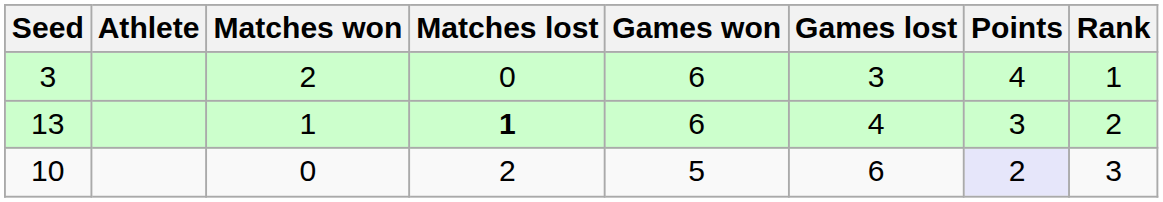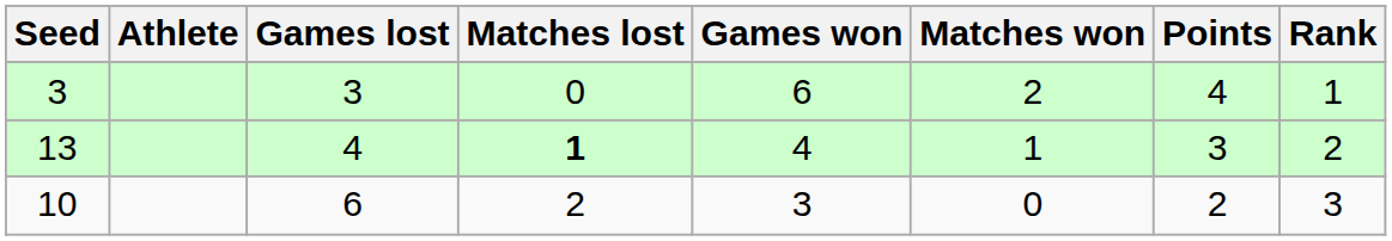 <table class="wikitable">
 <tr>
 <th>Seed</th>
 <th>Athlete</th>
-<th>Matches won</th>
+<th>Games lost</th>
 <th>Matches lost</th>
 <th>Games won</th>
-<th>Games lost</th>
+<th>Matches won</th>
 <th>Points</th>
 <th>Rank</th>
 </tr>
 <tr bgcolor="#ccffcc">
 <td align="center">3</td>
 <td></td>
-<td align="center">2</td>
+<td align="center">3</td>
 <td align="center">0</td>
 <td align="center">6</td>
-<td align="center">3</td>
+<td align="center">2</td>
 <td align="center">4</td>
 <td align="center">1</td>
 </tr>
 <tr bgcolor="#ccffcc">
 <td align="center">13</td>
 <td></td>
+<td align="center">4</td>
+<td align="center"><strong>1</strong></td>
+<td align="center">4</td>
 <td align="center">1</td>
-<td align="center"><strong>1</strong></td>
-<td align="center">6</td>
-<td align="center">4</td>
 <td align="center">3</td>
 <td align="center">2</td>
 </tr>
 <tr>
 <td align="center">10</td>
 <td></td>
+<td align="center">6</td>
+<td align="center">2</td>
+<td align="center">3</td>
 <td align="center">0</td>
 <td align="center">2</td>
-<td align="center">5</td>
-<td align="center">6</td>
-<td align="center" style="background: lavender;">2</td>
 <td align="center">3</td>
 </tr>
 </table>
